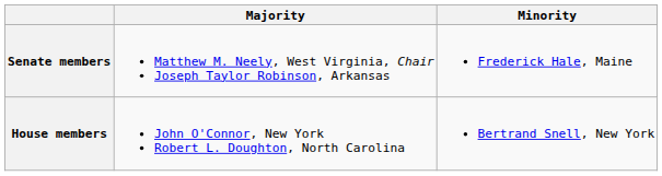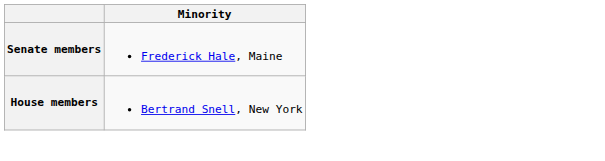 <table class=wikitable>
 <tr>
 <th></th>
-<th>Majority</th>
 <th>Minority</th>
 </tr>
 <tr>
 <th>Senate members</th>
-<td valign="top" ><br><ul><li><a href='#'>Matthew M. Neely</a>, West Virginia, <em>Chair</em></li><li><a href='#'>Joseph Taylor Robinson</a>, Arkansas</li></ul></td>
 <td valign="top" ><br><ul><li><a href='#'>Frederick Hale</a>, Maine</li></ul></td>
 </tr>
 <tr>
 <th>House members</th>
-<td valign="top" ><br><ul><li><a href='#'>John O'Connor</a>, New York</li><li><a href='#'>Robert L. Doughton</a>, North Carolina</li></ul></td>
 <td valign="top" ><br><ul><li><a href='#'>Bertrand Snell</a>, New York</li></ul></td>
 </tr>
 </table>
